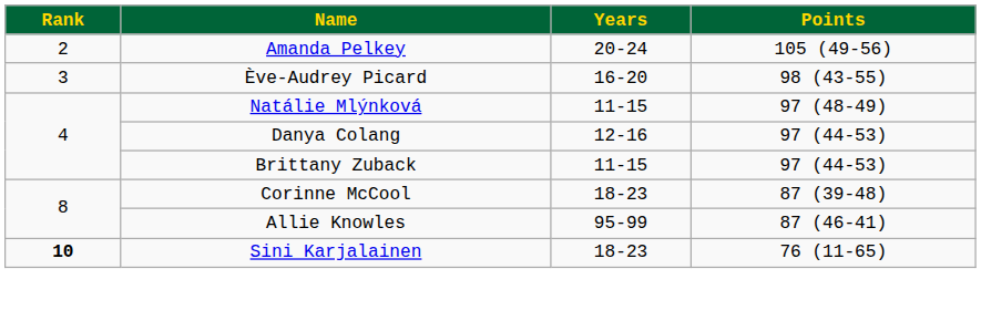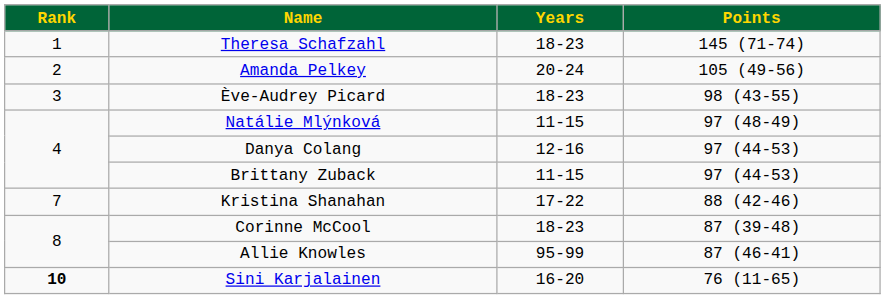 <table class="wikitable" style="width:80%;">
 <tr style="text-align:center; background:#006438; color:gold;">
 <td><strong>Rank</strong></td>
 <td><strong>Name</strong></td>
 <td><strong>Years</strong></td>
 <td><strong>Points</strong></td>
+</tr>
+<tr style="text-align:center;" bgcolor="">
+<td>1</td>
+<td><a href='#'>Theresa Schafzahl</a></td>
+<td>18-23</td>
+<td>145 (71-74)</td>
 </tr>
 <tr style="text-align:center;" bgcolor="">
 <td>2</td>
 <td><a href='#'>Amanda Pelkey</a></td>
 <td>20-24</td>
 <td>105 (49-56)</td>
 </tr>
 <tr style="text-align:center;" bgcolor="">
 <td>3</td>
 <td>Ève-Audrey Picard</td>
-<td>16-20</td>
+<td>18-23</td>
 <td>98 (43-55)</td>
 </tr>
 <tr style="text-align:center;" bgcolor="">
 <td rowspan="3">4</td>
 <td><a href='#'>Natálie Mlýnková</a></td>
 <td>11-15</td>
 <td>97 (48-49)</td>
 </tr>
 <tr style="text-align:center;" bgcolor="">
 <td>Danya Colang</td>
 <td>12-16</td>
 <td>97 (44-53)</td>
 </tr>
 <tr style="text-align:center;" bgcolor="">
 <td>Brittany Zuback</td>
 <td>11-15</td>
 <td>97 (44-53)</td>
 </tr>
 <tr style="text-align:center;" bgcolor="">
+<td>7</td>
+<td>Kristina Shanahan</td>
+<td>17-22</td>
+<td>88 (42-46)</td>
+</tr>
+<tr style="text-align:center;" bgcolor="">
 <td rowspan="2">8</td>
 <td>Corinne McCool</td>
 <td>18-23</td>
 <td>87 (39-48)</td>
 </tr>
 <tr style="text-align:center;" bgcolor="">
 <td>Allie Knowles</td>
 <td>95-99</td>
 <td>87 (46-41)</td>
 </tr>
 <tr style="text-align:center;" bgcolor="">
 <td><strong>10</strong></td>
 <td><a href='#'>Sini Karjalainen</a></td>
-<td>18-23</td>
+<td>16-20</td>
 <td>76 (11-65)</td>
 </tr>
 </table>
